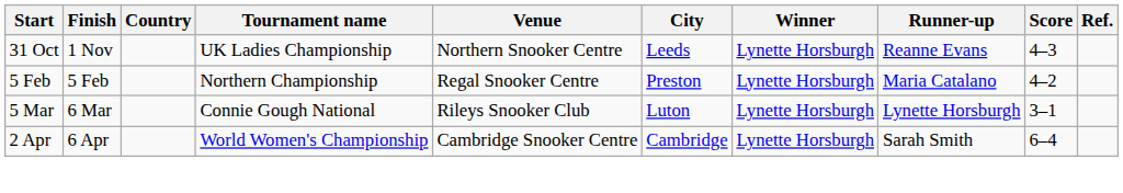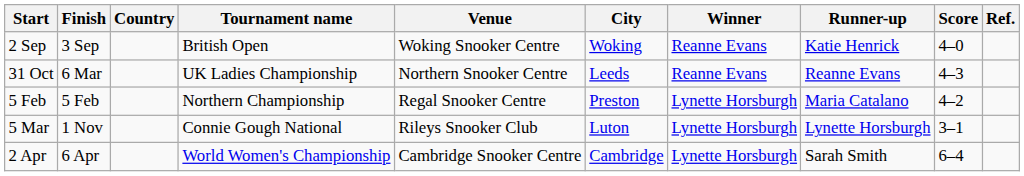 <table class="wikitable sortable" style="font-size: 85%">
 <tr>
 <th>Start</th>
 <th>Finish</th>
 <th>Country</th>
 <th>Tournament name</th>
 <th>Venue</th>
 <th>City</th>
 <th>Winner</th>
 <th>Runner-up</th>
 <th>Score</th>
 <th>Ref.</th>
 </tr>
 <tr>
+<td>2 Sep</td>
+<td>3 Sep</td>
+<td></td>
+<td>British Open</td>
+<td>Woking Snooker Centre</td>
+<td><a href='#'>Woking</a></td>
+<td> <a href='#'>Reanne Evans</a></td>
+<td> <a href='#'>Katie Henrick</a></td>
+<td>4–0</td>
+<td></td>
+</tr>
+<tr>
 <td>31 Oct</td>
-<td>1 Nov</td>
+<td>6 Mar</td>
 <td></td>
 <td>UK Ladies Championship</td>
 <td>Northern Snooker Centre</td>
 <td><a href='#'>Leeds</a></td>
-<td> <a href='#'>Lynette Horsburgh</a></td>
+<td> <a href='#'>Reanne Evans</a></td>
 <td> <a href='#'>Reanne Evans</a></td>
 <td>4–3</td>
 <td></td>
 </tr>
 <tr>
 <td>5 Feb</td>
 <td>5 Feb</td>
 <td></td>
 <td>Northern Championship</td>
 <td>Regal Snooker Centre</td>
 <td><a href='#'>Preston</a></td>
 <td> <a href='#'>Lynette Horsburgh</a></td>
 <td> <a href='#'>Maria Catalano</a></td>
 <td>4–2</td>
 <td></td>
 </tr>
 <tr>
 <td>5 Mar</td>
-<td>6 Mar</td>
+<td>1 Nov</td>
 <td></td>
 <td>Connie Gough National</td>
 <td>Rileys Snooker Club</td>
 <td><a href='#'>Luton</a></td>
 <td> <a href='#'>Lynette Horsburgh</a></td>
 <td> <a href='#'>Lynette Horsburgh</a></td>
 <td>3–1</td>
 <td></td>
 </tr>
 <tr>
 <td>2 Apr</td>
 <td>6 Apr</td>
 <td></td>
 <td><a href='#'>World Women's Championship</a></td>
 <td>Cambridge Snooker Centre</td>
 <td><a href='#'>Cambridge</a></td>
 <td> <a href='#'>Lynette Horsburgh</a></td>
 <td> Sarah Smith</td>
 <td>6–4</td>
 <td></td>
 </tr>
 </table>
